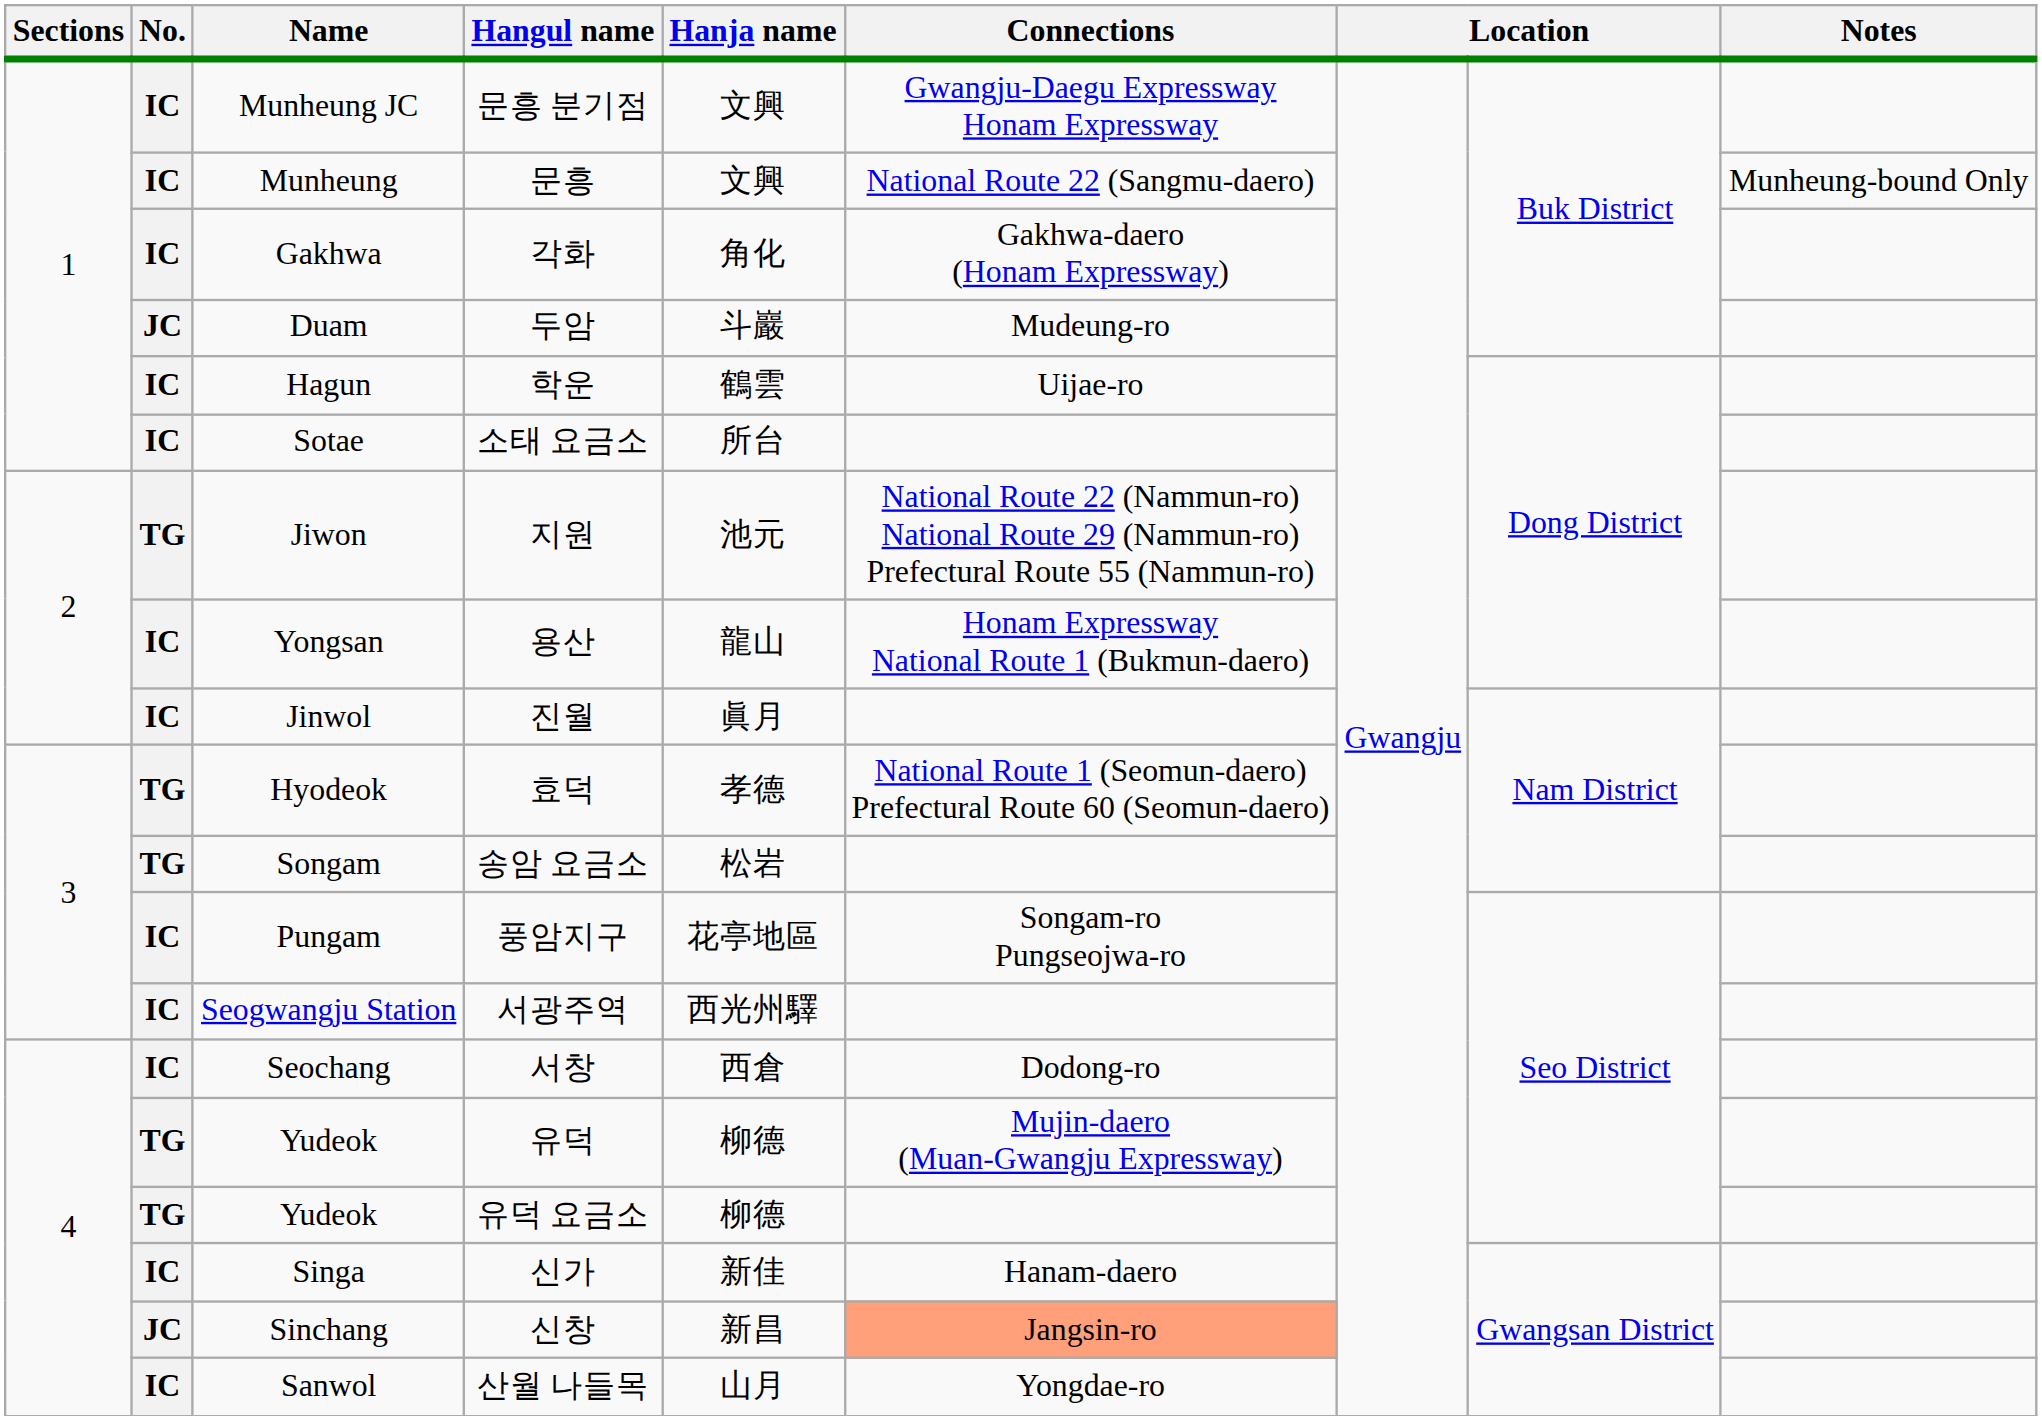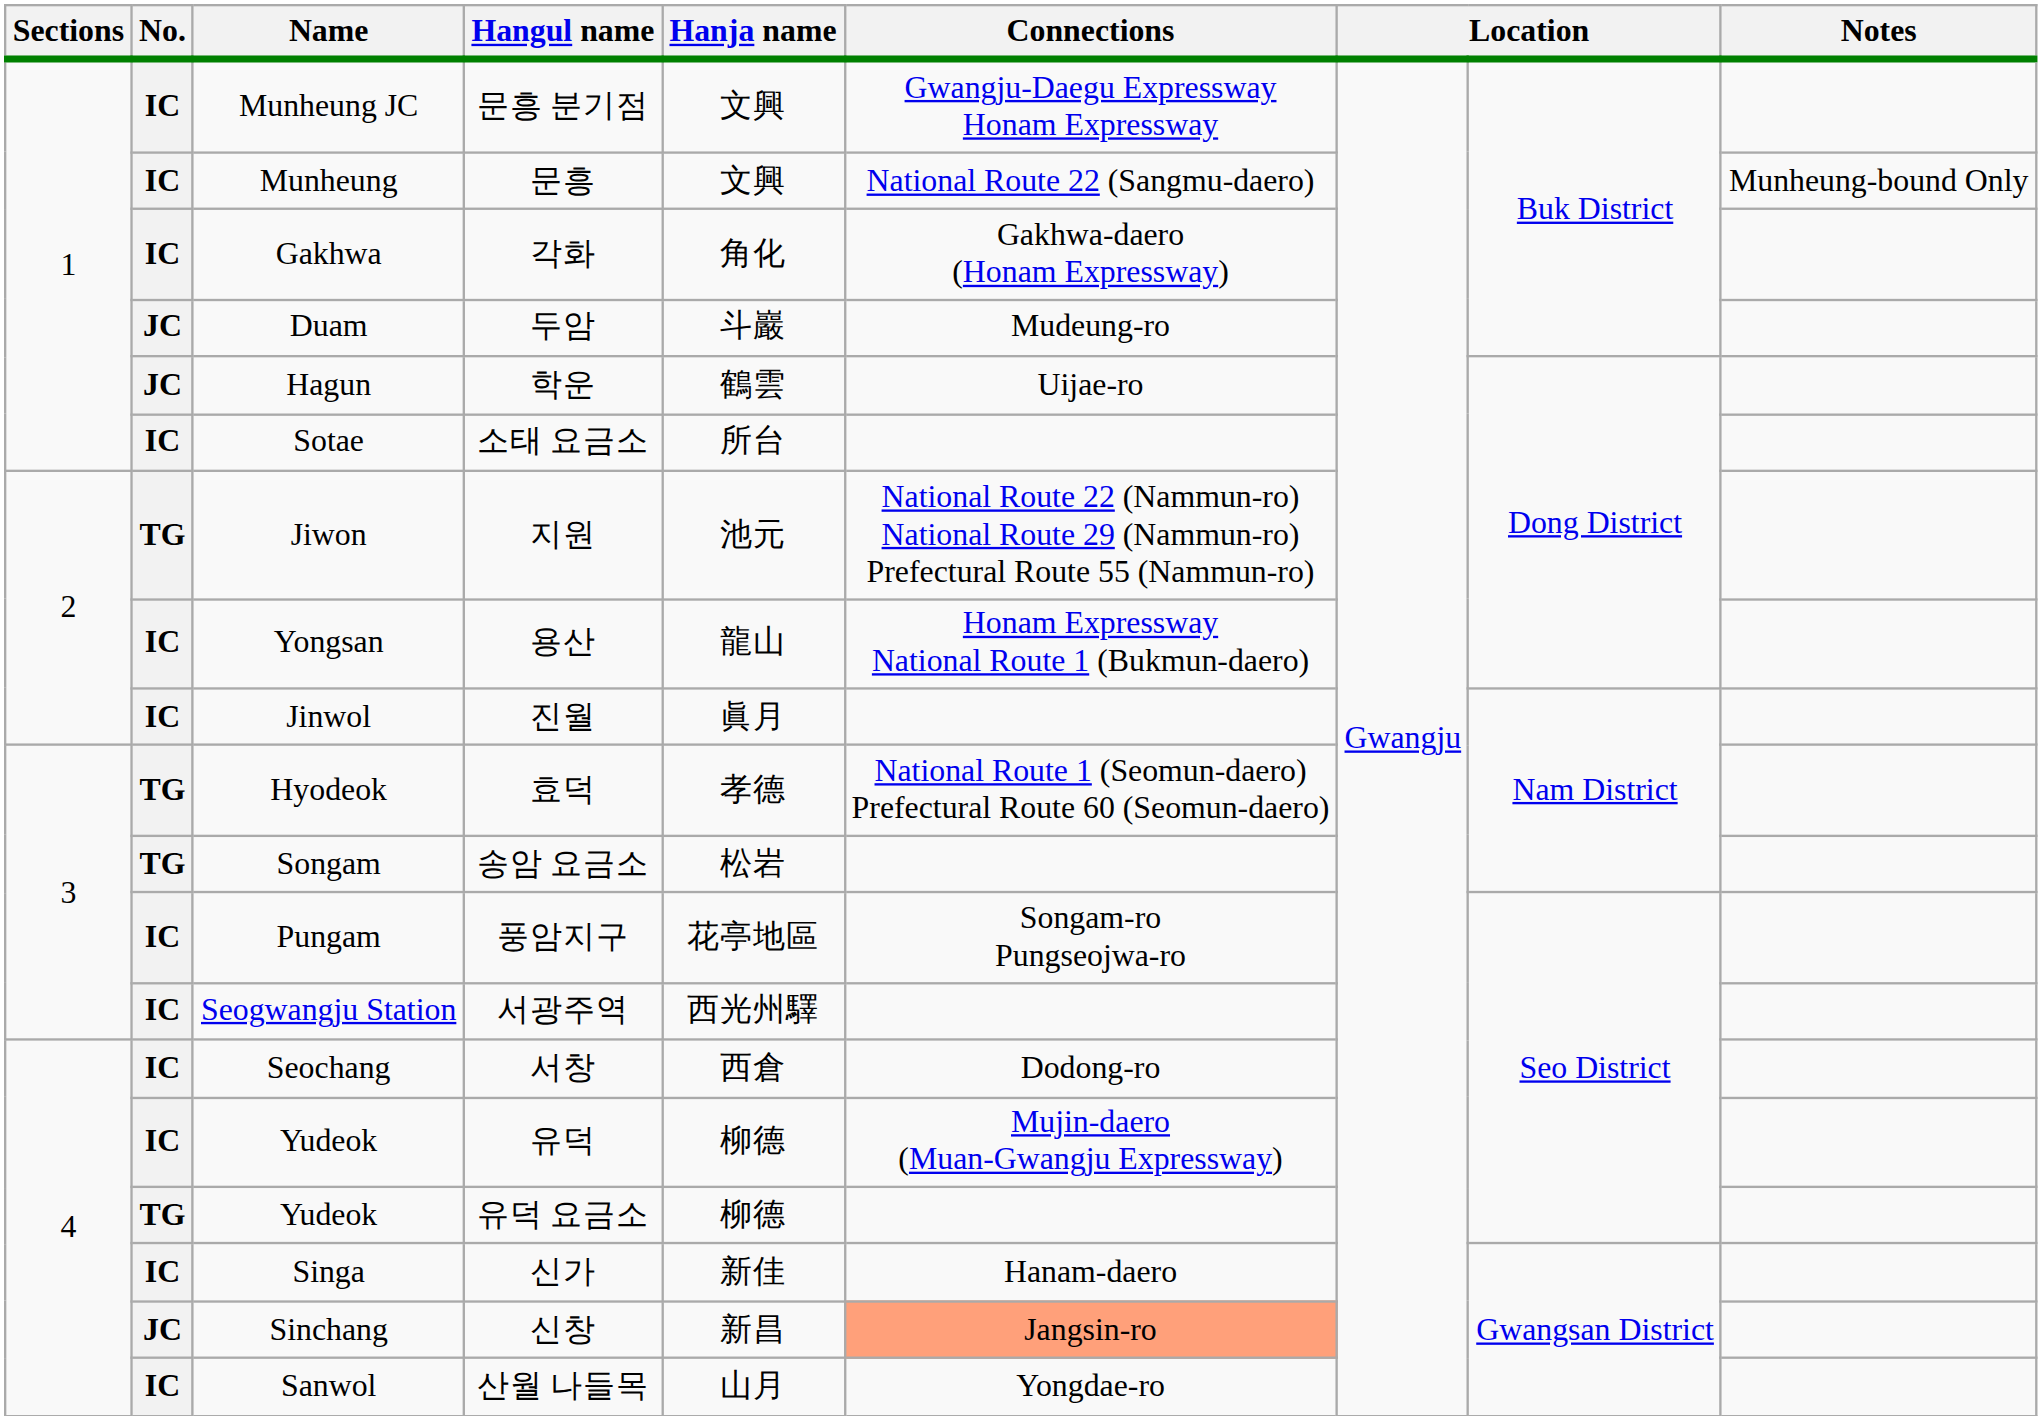 <table class="wikitable" style="font-size: 85%; text-align: center;">
 <tr style="border-bottom: solid 0.25em green;">
 <th>Sections</th>
 <th>No.</th>
 <th>Name</th>
 <th><a href='#'>Hangul</a> name</th>
 <th><a href='#'>Hanja</a> name</th>
 <th>Connections</th>
 <th colspan="2">Location</th>
 <th>Notes</th>
 </tr>
 <tr>
 <td rowspan="6">1</td>
 <th>IC</th>
 <td>Munheung JC</td>
 <td>문흥 분기점</td>
 <td>文興</td>
 <td><a href='#'>Gwangju-Daegu Expressway</a><br><a href='#'>Honam Expressway</a></td>
 <td style="width: 1.2em;" rowspan="19"><a href='#'>Gwangju</a></td>
 <td rowspan="4"><a href='#'>Buk District</a></td>
 <td></td>
 </tr>
 <tr>
 <th>IC</th>
 <td>Munheung</td>
 <td>문흥</td>
 <td>文興</td>
 <td><a href='#'>National Route 22</a> (Sangmu-daero)</td>
 <td>Munheung-bound Only</td>
 </tr>
 <tr>
 <th>IC</th>
 <td>Gakhwa</td>
 <td>각화</td>
 <td>角化</td>
 <td>Gakhwa-daero<br>(<a href='#'>Honam Expressway</a>)</td>
 <td></td>
 </tr>
 <tr>
 <th>JC</th>
 <td>Duam</td>
 <td>두암</td>
 <td>斗巖</td>
 <td>Mudeung-ro</td>
 <td></td>
 </tr>
 <tr>
-<th>IC</th>
+<th>JC</th>
 <td>Hagun</td>
 <td>학운</td>
 <td>鶴雲</td>
 <td>Uijae-ro</td>
 <td rowspan="4"><a href='#'>Dong District</a></td>
 <td></td>
 </tr>
 <tr>
 <th>IC</th>
 <td>Sotae</td>
 <td>소태 요금소</td>
 <td>所台</td>
 <td></td>
 <td></td>
 </tr>
 <tr>
 <td rowspan="3">2</td>
 <th>TG</th>
 <td>Jiwon</td>
 <td>지원</td>
 <td>池元</td>
 <td><a href='#'>National Route 22</a> (Nammun-ro)<br><a href='#'>National Route 29</a> (Nammun-ro)<br>Prefectural Route 55 (Nammun-ro)</td>
 <td></td>
 </tr>
 <tr>
 <th>IC</th>
 <td>Yongsan</td>
 <td>용산</td>
 <td>龍山</td>
 <td><a href='#'>Honam Expressway</a><br><a href='#'>National Route 1</a> (Bukmun-daero)</td>
 <td></td>
 </tr>
 <tr>
 <th>IC</th>
 <td>Jinwol</td>
 <td>진월</td>
 <td>眞月</td>
 <td></td>
 <td rowspan="3"><a href='#'>Nam District</a></td>
 <td></td>
 </tr>
 <tr>
 <td rowspan="4">3</td>
 <th>TG</th>
 <td>Hyodeok</td>
 <td>효덕</td>
 <td>孝德</td>
 <td><a href='#'>National Route 1</a> (Seomun-daero)<br>Prefectural Route 60 (Seomun-daero)</td>
 <td></td>
 </tr>
 <tr>
 <th>TG</th>
 <td>Songam</td>
 <td>송암 요금소</td>
 <td>松岩</td>
 <td></td>
 <td></td>
 </tr>
 <tr>
 <th>IC</th>
 <td>Pungam</td>
 <td>풍암지구</td>
 <td>花亭地區</td>
 <td>Songam-ro<br>Pungseojwa-ro</td>
 <td rowspan="5"><a href='#'>Seo District</a></td>
 <td></td>
 </tr>
 <tr>
 <th>IC</th>
 <td><a href='#'>Seogwangju Station</a></td>
 <td>서광주역</td>
 <td>西光州驛</td>
 <td></td>
 <td></td>
 </tr>
 <tr>
 <td rowspan="6">4</td>
 <th>IC</th>
 <td>Seochang</td>
 <td>서창</td>
 <td>西倉</td>
 <td>Dodong-ro</td>
 <td></td>
 </tr>
 <tr>
-<th>TG</th>
+<th>IC</th>
 <td>Yudeok</td>
 <td>유덕</td>
 <td>柳德</td>
 <td><a href='#'>Mujin-daero</a><br>(<a href='#'>Muan-Gwangju Expressway</a>)</td>
 <td></td>
 </tr>
 <tr>
 <th>TG</th>
 <td>Yudeok</td>
 <td>유덕 요금소</td>
 <td>柳德</td>
 <td></td>
 <td></td>
 </tr>
 <tr>
 <th>IC</th>
 <td>Singa</td>
 <td>신가</td>
 <td>新佳</td>
 <td>Hanam-daero</td>
 <td rowspan="3"><a href='#'>Gwangsan District</a></td>
 <td></td>
 </tr>
 <tr>
 <th>JC</th>
 <td>Sinchang</td>
 <td>신창</td>
 <td>新昌</td>
 <td style="background: lightsalmon;">Jangsin-ro</td>
 <td></td>
 </tr>
 <tr>
 <th>IC</th>
 <td>Sanwol</td>
 <td>산월 나들목</td>
 <td>山月</td>
 <td>Yongdae-ro</td>
 <td></td>
 </tr>
 </table>
